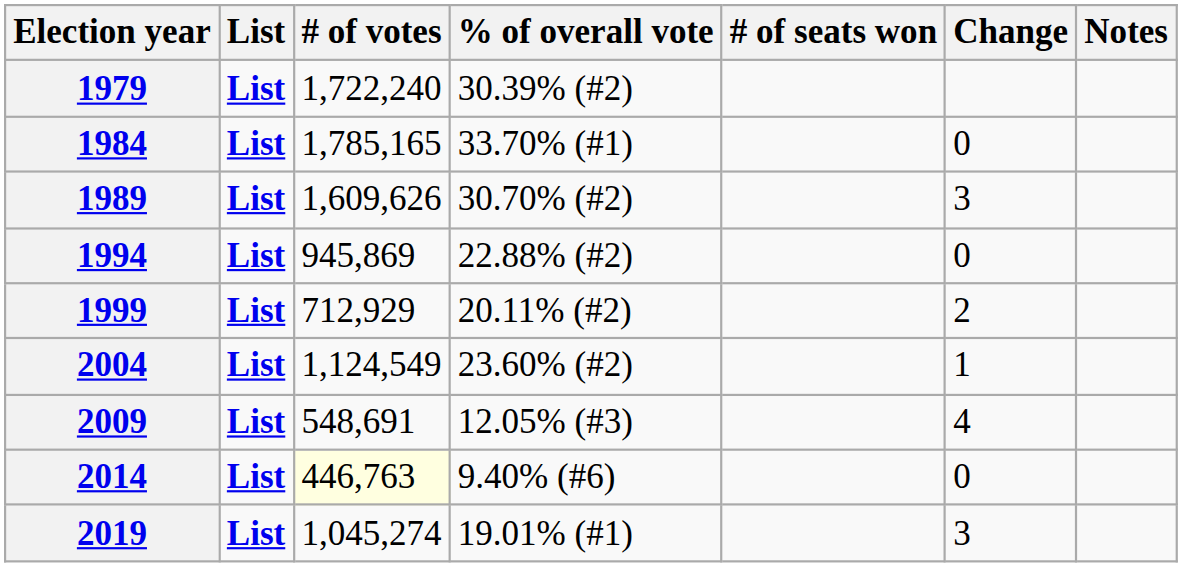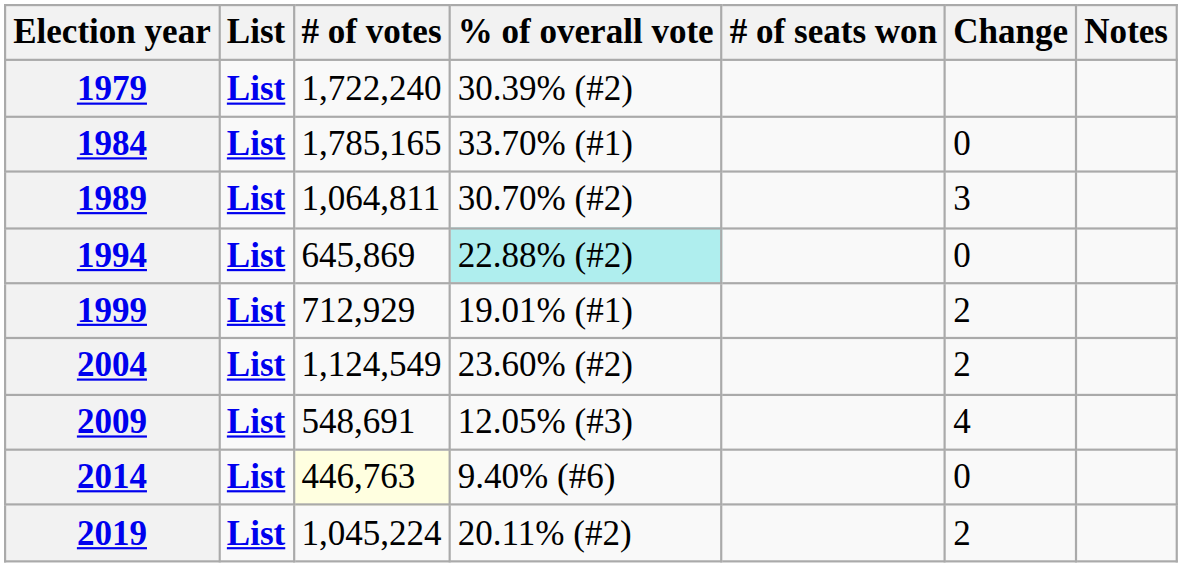 <table class=wikitable>
 <tr>
 <th>Election year</th>
 <th>List</th>
 <th># of votes</th>
 <th>% of overall vote</th>
 <th># of seats won</th>
 <th>Change</th>
 <th>Notes</th>
 </tr>
 <tr>
 <th><a href='#'>1979</a></th>
 <td><strong><a href='#'>List</a></strong></td>
 <td>1,722,240</td>
 <td>30.39% (#2)</td>
 <td></td>
 <td></td>
 <td></td>
 </tr>
 <tr>
 <th><a href='#'>1984</a></th>
 <td><strong><a href='#'>List</a></strong></td>
 <td>1,785,165</td>
 <td>33.70% (#1)</td>
 <td></td>
 <td>0 </td>
 <td></td>
 </tr>
 <tr>
 <th><a href='#'>1989</a></th>
 <td><strong><a href='#'>List</a></strong></td>
-<td>1,609,626</td>
+<td>1,064,811</td>
 <td>30.70% (#2)</td>
 <td></td>
 <td>3 </td>
 <td></td>
 </tr>
 <tr>
 <th><a href='#'>1994</a></th>
 <td><strong><a href='#'>List</a></strong></td>
-<td>945,869</td>
-<td>22.88% (#2)</td>
+<td>645,869</td>
+<td style="background: paleturquoise;">22.88% (#2)</td>
 <td></td>
 <td>0 </td>
 <td></td>
 </tr>
 <tr>
 <th><a href='#'>1999</a></th>
 <td><strong><a href='#'>List</a></strong></td>
 <td>712,929</td>
-<td>20.11% (#2)</td>
+<td>19.01% (#1)</td>
 <td></td>
 <td>2 </td>
 <td></td>
 </tr>
 <tr>
 <th><a href='#'>2004</a></th>
 <td><strong><a href='#'>List</a></strong></td>
 <td>1,124,549</td>
 <td>23.60% (#2)</td>
 <td></td>
-<td>1 </td>
+<td>2 </td>
 <td></td>
 </tr>
 <tr>
 <th><a href='#'>2009</a></th>
 <td><strong><a href='#'>List</a></strong></td>
 <td>548,691</td>
 <td>12.05% (#3)</td>
 <td></td>
 <td>4 </td>
 <td></td>
 </tr>
 <tr>
 <th><a href='#'>2014</a></th>
 <td><strong><a href='#'>List</a></strong></td>
 <td style="background: lightyellow;">446,763</td>
 <td>9.40% (#6)</td>
 <td></td>
 <td>0 </td>
 <td></td>
 </tr>
 <tr>
 <th><a href='#'>2019</a></th>
 <td><strong><a href='#'>List</a></strong></td>
-<td>1,045,274</td>
-<td>19.01% (#1)</td>
+<td>1,045,224</td>
+<td>20.11% (#2)</td>
 <td></td>
-<td>3 </td>
+<td>2 </td>
 <td></td>
 </tr>
 </table>
